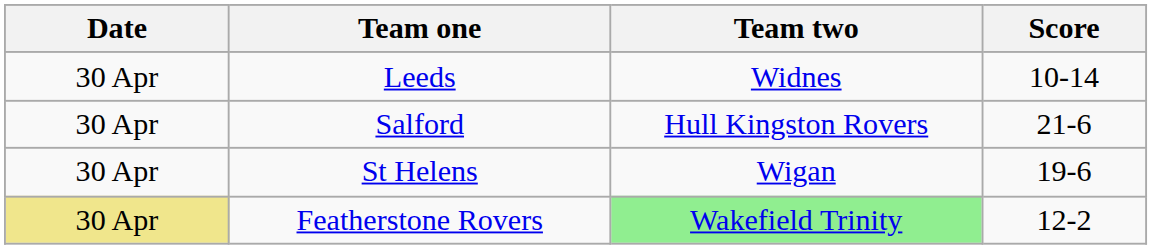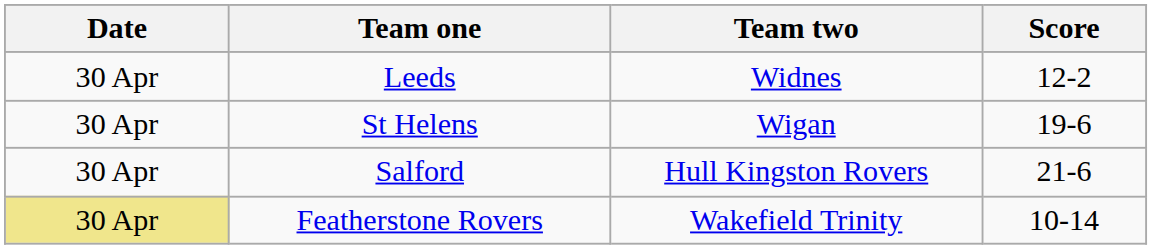 <table class="wikitable" style="text-align: center">
 <tr>
 <th width=150>Date</th>
 <th width=250>Team one</th>
 <th width=250>Team two</th>
 <th width=100>Score</th>
 </tr>
 <tr>
 <td>30 Apr</td>
 <td><a href='#'>Leeds</a></td>
 <td><a href='#'>Widnes</a></td>
-<td>10-14</td>
+<td>12-2</td>
+</tr>
+<tr>
+<td>30 Apr</td>
+<td><a href='#'>St Helens</a></td>
+<td><a href='#'>Wigan</a></td>
+<td>19-6</td>
 </tr>
 <tr>
 <td>30 Apr</td>
 <td><a href='#'>Salford</a></td>
 <td><a href='#'>Hull Kingston Rovers</a></td>
 <td>21-6</td>
 </tr>
 <tr>
-<td>30 Apr</td>
-<td><a href='#'>St Helens</a></td>
-<td><a href='#'>Wigan</a></td>
-<td>19-6</td>
-</tr>
-<tr>
 <td style="background: khaki;">30 Apr</td>
 <td><a href='#'>Featherstone Rovers</a></td>
-<td style="background: lightgreen;"><a href='#'>Wakefield Trinity</a></td>
-<td>12-2</td>
+<td><a href='#'>Wakefield Trinity</a></td>
+<td>10-14</td>
 </tr>
 </table>
